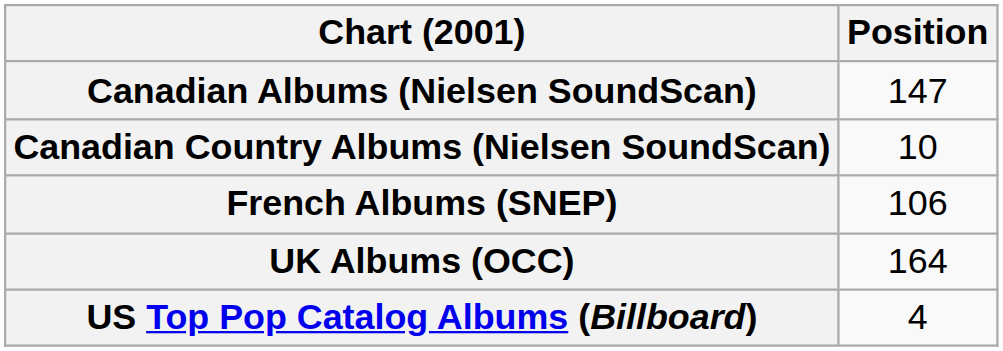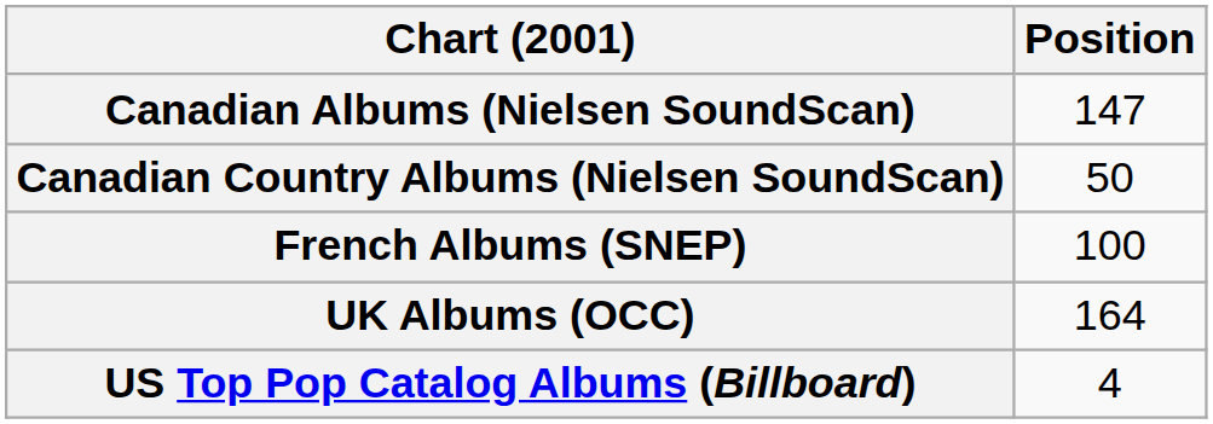 <table class="wikitable sortable plainrowheaders" style="text-align:center;">
 <tr>
 <th scope="col">Chart (2001)</th>
 <th scope="col">Position</th>
 </tr>
 <tr>
 <th scope="row">Canadian Albums (Nielsen SoundScan)</th>
 <td>147</td>
 </tr>
 <tr>
 <th scope="row">Canadian Country Albums (Nielsen SoundScan)</th>
-<td>10</td>
+<td>50</td>
 </tr>
 <tr>
 <th scope="row">French Albums (SNEP)</th>
-<td>106</td>
+<td>100</td>
 </tr>
 <tr>
 <th scope="row">UK Albums (OCC)</th>
 <td>164</td>
 </tr>
 <tr>
 <th scope="row">US <a href='#'>Top Pop Catalog Albums</a> (<em>Billboard</em>)</th>
 <td>4</td>
 </tr>
 </table>
